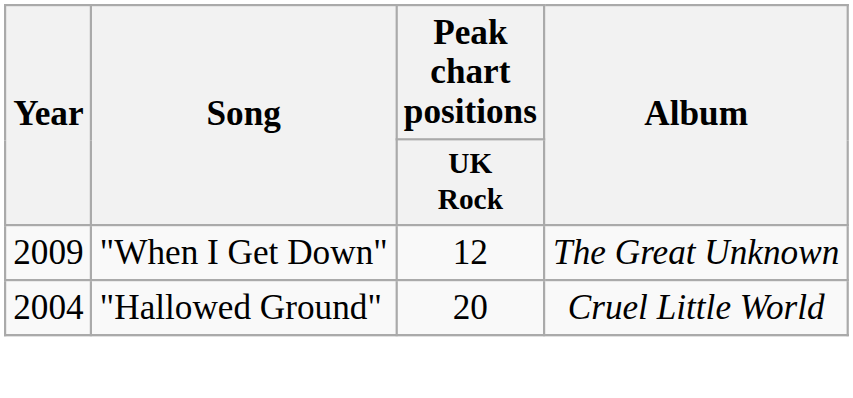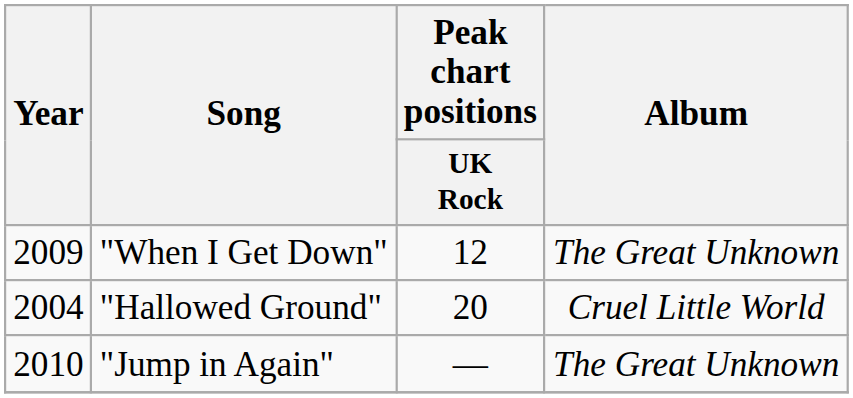 <table class="wikitable" style="text-align:center;">
 <tr>
 <th rowspan="2">Year</th>
 <th rowspan="2">Song</th>
 <th colspan="1">Peak chart positions</th>
 <th rowspan="2">Album</th>
 </tr>
 <tr style=font-size:smaller;>
 <th width="30">UK <br> Rock</th>
 </tr>
 <tr>
 <td>2009</td>
 <td align="left">"When I Get Down"</td>
 <td>12</td>
 <td><em>The Great Unknown</em></td>
 </tr>
 <tr>
 <td rowspan="1">2004</td>
 <td align="left">"Hallowed Ground"</td>
 <td>20</td>
 <td><em>Cruel Little World</em></td>
 </tr>
 <tr>
+<td rowspan="1">2010</td>
+<td align="left">"Jump in Again"</td>
+<td>—</td>
+<td><em>The Great Unknown</em></td>
+</tr>
+<tr>
 </tr>
 </table>
